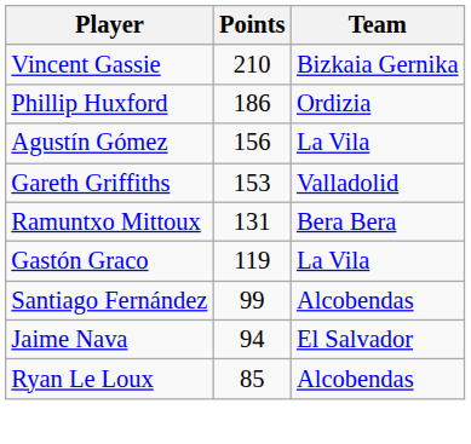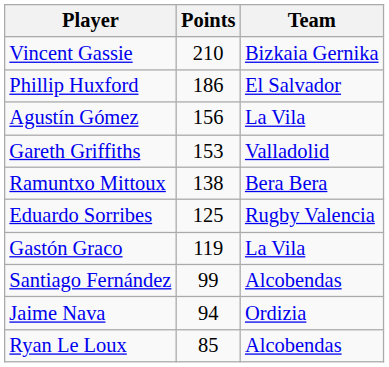 <table class="wikitable">
 <tr>
 <th>Player</th>
 <th>Points</th>
 <th>Team</th>
 </tr>
 <tr>
 <td> <a href='#'>Vincent Gassie</a></td>
 <td style="text-align:center;">210</td>
 <td><a href='#'>Bizkaia Gernika</a></td>
 </tr>
 <tr>
 <td> <a href='#'>Phillip Huxford</a></td>
 <td style="text-align:center;">186</td>
-<td><a href='#'>Ordizia</a></td>
+<td><a href='#'>El Salvador</a></td>
 </tr>
 <tr>
 <td> <a href='#'>Agustín Gómez</a></td>
 <td style="text-align:center;">156</td>
 <td><a href='#'>La Vila</a></td>
 </tr>
 <tr>
 <td> <a href='#'>Gareth Griffiths</a></td>
 <td style="text-align:center;">153</td>
 <td><a href='#'>Valladolid</a></td>
 </tr>
 <tr>
 <td> <a href='#'>Ramuntxo Mittoux</a></td>
-<td style="text-align:center;">131</td>
+<td style="text-align:center;">138</td>
 <td><a href='#'>Bera Bera</a></td>
+</tr>
+<tr>
+<td> <a href='#'>Eduardo Sorribes</a></td>
+<td style="text-align:center;">125</td>
+<td><a href='#'>Rugby Valencia</a></td>
 </tr>
 <tr>
 <td> <a href='#'>Gastón Graco</a></td>
 <td style="text-align:center;">119</td>
 <td><a href='#'>La Vila</a></td>
 </tr>
 <tr>
 <td> <a href='#'>Santiago Fernández</a></td>
 <td style="text-align:center;">99</td>
 <td><a href='#'>Alcobendas</a></td>
 </tr>
 <tr>
 <td> <a href='#'>Jaime Nava</a></td>
 <td style="text-align:center;">94</td>
-<td><a href='#'>El Salvador</a></td>
+<td><a href='#'>Ordizia</a></td>
 </tr>
 <tr>
 <td> <a href='#'>Ryan Le Loux</a></td>
 <td style="text-align:center;">85</td>
 <td><a href='#'>Alcobendas</a></td>
 </tr>
 </table>
